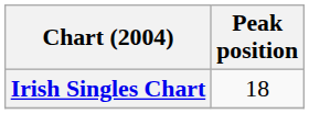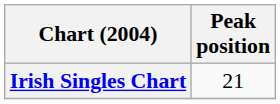 <table class="wikitable sortable plainrowheaders">
 <tr>
 <th>Chart (2004)</th>
 <th>Peak<br>position</th>
 </tr>
 <tr>
 <th scope="row"><a href='#'>Irish Singles Chart</a></th>
-<td align=center>18</td>
+<td align=center>21</td>
 </tr>
 <tr>
 </tr>
 </table>
